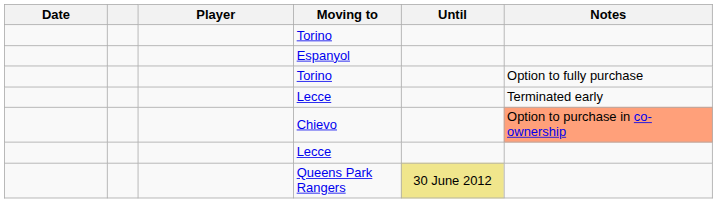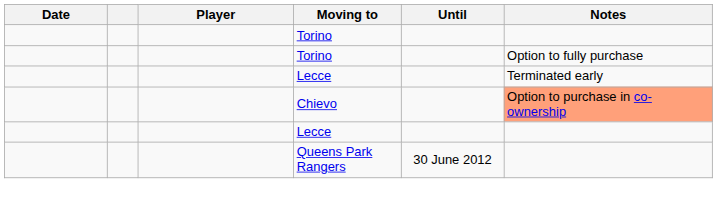 <table class="wikitable sortable">
 <tr>
 <th style="width:120px;">Date</th>
 <th style="width:30px;"></th>
 <th style="width:185px;">Player</th>
 <th style="width:125px;">Moving to</th>
 <th style="width:120px;">Until</th>
 <th style="width:250px;" class="unsortable">Notes</th>
 </tr>
 <tr>
 <td></td>
 <td align=center></td>
 <td> </td>
 <td> <a href='#'>Torino</a></td>
-<td align=center></td>
-<td></td>
-</tr>
-<tr>
-<td></td>
-<td align=center></td>
-<td> </td>
-<td> <a href='#'>Espanyol</a></td>
 <td align=center></td>
 <td></td>
 </tr>
 <tr>
 <td></td>
 <td align=center></td>
 <td> </td>
 <td> <a href='#'>Torino</a></td>
 <td align=center></td>
 <td>Option to fully purchase</td>
 </tr>
 <tr>
 <td></td>
 <td align=center></td>
 <td> </td>
 <td> <a href='#'>Lecce</a></td>
 <td align=center></td>
 <td>Terminated early</td>
 </tr>
 <tr>
 <td></td>
 <td align=center></td>
 <td> </td>
 <td> <a href='#'>Chievo</a></td>
 <td align=center></td>
 <td style="background: lightsalmon;">Option to purchase in <a href='#'>co-ownership</a></td>
 </tr>
 <tr>
 <td></td>
 <td align=center></td>
 <td> </td>
 <td> <a href='#'>Lecce</a></td>
 <td align=center></td>
 <td></td>
 </tr>
 <tr>
 <td></td>
 <td align=center></td>
 <td> </td>
 <td> <a href='#'>Queens Park Rangers</a></td>
-<td align=center style="background: khaki;">30 June 2012</td>
+<td align=center>30 June 2012</td>
 <td></td>
 </tr>
 </table>
